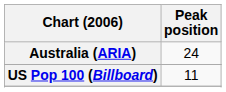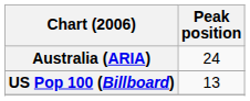 <table class="wikitable sortable plainrowheaders" style="text-align:center;">
 <tr>
 <th scope="col">Chart (2006)</th>
 <th scope="col">Peak<br>position</th>
 </tr>
 <tr>
 <th scope="row">Australia (<a href='#'>ARIA</a>)</th>
 <td>24</td>
 </tr>
 <tr>
 </tr>
 <tr>
 </tr>
 <tr>
 </tr>
 <tr>
 </tr>
 <tr>
 </tr>
 <tr>
 </tr>
 <tr>
 </tr>
 <tr>
 </tr>
 <tr>
 </tr>
 <tr>
 </tr>
 <tr>
 <th scope="row">US <a href='#'>Pop 100</a> (<a href='#'><em>Billboard</em></a>)</th>
-<td>11</td>
+<td>13</td>
 </tr>
 <tr>
 </tr>
 <tr>
 </tr>
 </table>
